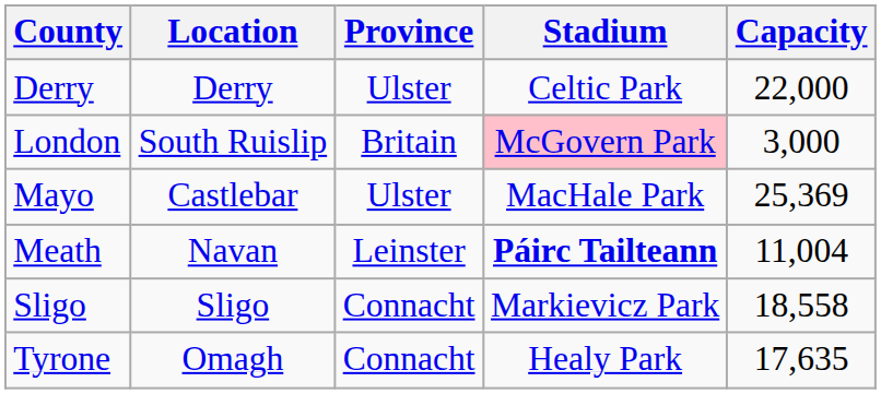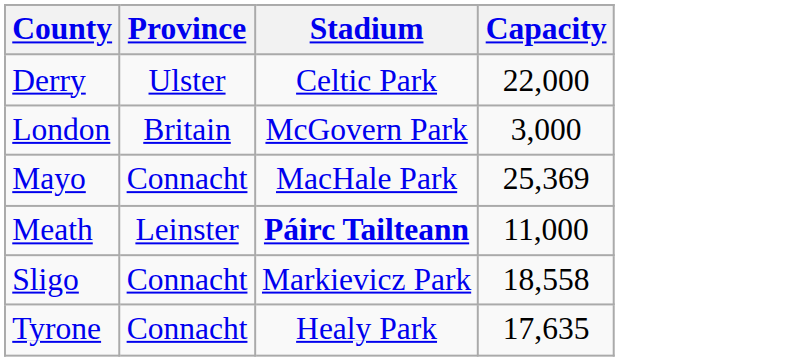 <table class="wikitable sortable" style="text-align:center">
 <tr>
 <th><a href='#'>County</a></th>
-<th><a href='#'>Location</a></th>
 <th><a href='#'>Province</a></th>
 <th><a href='#'>Stadium</a></th>
 <th><a href='#'>Capacity</a></th>
 </tr>
 <tr>
 <td style="text-align:left"> <a href='#'>Derry</a></td>
-<td><a href='#'>Derry</a></td>
 <td><a href='#'>Ulster</a></td>
 <td><a href='#'>Celtic Park</a></td>
 <td>22,000</td>
 </tr>
 <tr>
 <td style="text-align:left"> <a href='#'>London</a></td>
-<td><a href='#'>South Ruislip</a></td>
 <td><a href='#'>Britain</a></td>
-<td style="background: pink;"><a href='#'>McGovern Park</a></td>
+<td><a href='#'>McGovern Park</a></td>
 <td>3,000</td>
 </tr>
 <tr>
 <td style="text-align:left"> <a href='#'>Mayo</a></td>
-<td><a href='#'>Castlebar</a></td>
-<td><a href='#'>Ulster</a></td>
+<td><a href='#'>Connacht</a></td>
 <td><a href='#'>MacHale Park</a></td>
 <td>25,369</td>
 </tr>
 <tr>
 <td style="text-align:left"> <a href='#'>Meath</a></td>
-<td><a href='#'>Navan</a></td>
 <td><a href='#'>Leinster</a></td>
 <td><strong><a href='#'>Páirc Tailteann</a></strong></td>
-<td>11,004</td>
+<td>11,000</td>
 </tr>
 <tr>
 <td style="text-align:left"> <a href='#'>Sligo</a></td>
-<td><a href='#'>Sligo</a></td>
 <td><a href='#'>Connacht</a></td>
 <td><a href='#'>Markievicz Park</a></td>
 <td>18,558</td>
 </tr>
 <tr>
 <td style="text-align:left"> <a href='#'>Tyrone</a></td>
-<td><a href='#'>Omagh</a></td>
 <td><a href='#'>Connacht</a></td>
 <td><a href='#'>Healy Park</a></td>
 <td>17,635</td>
 </tr>
 </table>
